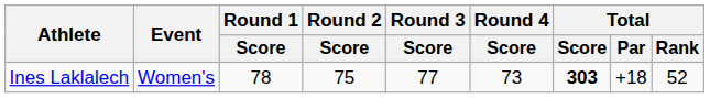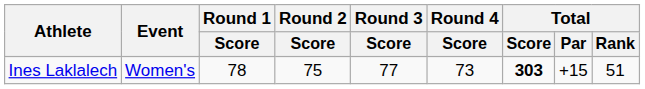 <table class=wikitable style=font-size:90%;text-align:center>
 <tr>
 <th rowspan=2>Athlete</th>
 <th rowspan=2>Event</th>
 <th>Round 1</th>
 <th>Round 2</th>
 <th>Round 3</th>
 <th>Round 4</th>
 <th colspan=3>Total</th>
 </tr>
 <tr style=font-size:95%>
 <th>Score</th>
 <th>Score</th>
 <th>Score</th>
 <th>Score</th>
 <th>Score</th>
 <th>Par</th>
 <th>Rank</th>
 </tr>
 <tr align=center>
 <td align=left><a href='#'>Ines Laklalech</a></td>
 <td align="left"><a href='#'>Women's</a></td>
 <td>78</td>
 <td>75</td>
 <td>77</td>
 <td>73</td>
 <td><strong>303</strong></td>
-<td>+18</td>
-<td>52</td>
+<td>+15</td>
+<td>51</td>
 </tr>
 </table>
